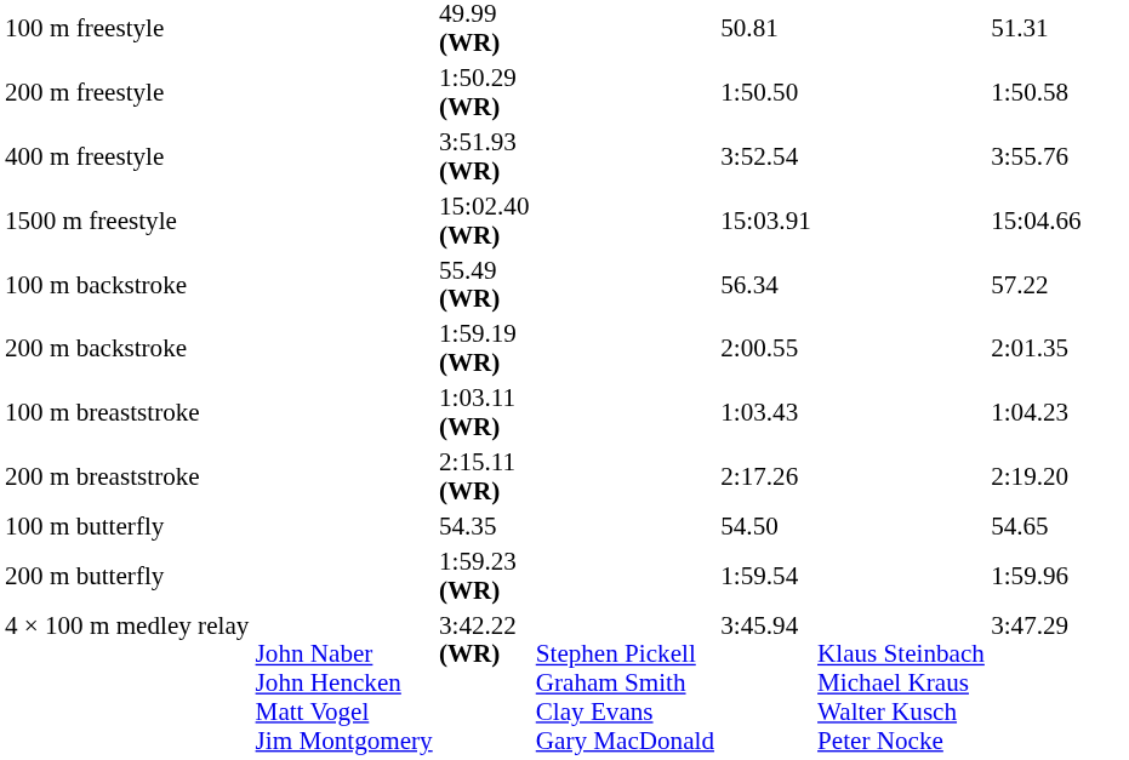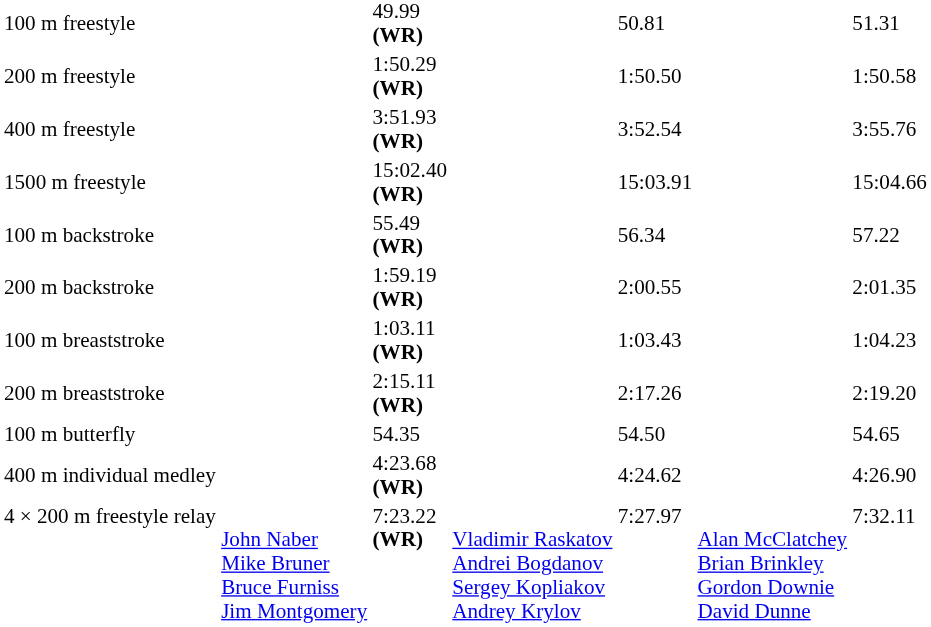 <table>
 <tr>
 <td>100 m freestyle<br></td>
 <td></td>
 <td>49.99 <br> <strong>(WR)</strong></td>
 <td></td>
 <td>50.81</td>
 <td></td>
 <td>51.31</td>
 </tr>
 <tr>
 <td>200 m freestyle<br></td>
 <td></td>
 <td>1:50.29 <br><strong>(WR)</strong></td>
 <td></td>
 <td>1:50.50</td>
 <td></td>
 <td>1:50.58</td>
 </tr>
 <tr>
 <td>400 m freestyle<br></td>
 <td></td>
 <td>3:51.93 <br><strong>(WR)</strong></td>
 <td></td>
 <td>3:52.54</td>
 <td></td>
 <td>3:55.76</td>
 </tr>
 <tr>
 <td>1500 m freestyle<br></td>
 <td></td>
 <td>15:02.40 <br><strong>(WR)</strong></td>
 <td></td>
 <td>15:03.91</td>
 <td></td>
 <td>15:04.66</td>
 </tr>
 <tr>
 <td>100 m backstroke<br></td>
 <td></td>
 <td>55.49 <br><strong>(WR)</strong></td>
 <td></td>
 <td>56.34</td>
 <td></td>
 <td>57.22</td>
 </tr>
 <tr>
 <td>200 m backstroke<br></td>
 <td></td>
 <td>1:59.19 <br><strong>(WR)</strong></td>
 <td></td>
 <td>2:00.55</td>
 <td></td>
 <td>2:01.35</td>
 </tr>
 <tr>
 <td>100 m breaststroke<br></td>
 <td></td>
 <td>1:03.11 <br><strong>(WR)</strong></td>
 <td></td>
 <td>1:03.43</td>
 <td></td>
 <td>1:04.23</td>
 </tr>
 <tr>
 <td>200 m breaststroke<br></td>
 <td></td>
 <td>2:15.11 <br><strong>(WR)</strong></td>
 <td></td>
 <td>2:17.26</td>
 <td></td>
 <td>2:19.20</td>
 </tr>
 <tr>
 <td>100 m butterfly<br></td>
 <td></td>
 <td>54.35</td>
 <td></td>
 <td>54.50</td>
 <td></td>
 <td>54.65</td>
 </tr>
 <tr>
-<td>200 m butterfly<br></td>
+<td>400 m individual medley<br></td>
 <td></td>
-<td>1:59.23 <br><strong>(WR)</strong></td>
+<td>4:23.68 <br><strong>(WR)</strong></td>
 <td></td>
-<td>1:59.54</td>
+<td>4:24.62</td>
 <td></td>
-<td>1:59.96</td>
+<td>4:26.90</td>
 </tr>
 <tr valign="top">
-<td>4 × 100 m medley relay<br></td>
-<td><br><a href='#'>John Naber</a><br><a href='#'>John Hencken</a><br><a href='#'>Matt Vogel</a><br><a href='#'>Jim Montgomery</a></td>
-<td>3:42.22 <br><strong>(WR)</strong></td>
-<td><br><a href='#'>Stephen Pickell</a><br><a href='#'>Graham Smith</a><br><a href='#'>Clay Evans</a><br><a href='#'>Gary MacDonald</a></td>
-<td>3:45.94</td>
-<td><br><a href='#'>Klaus Steinbach</a><br><a href='#'>Michael Kraus</a><br><a href='#'>Walter Kusch</a><br><a href='#'>Peter Nocke</a></td>
-<td>3:47.29</td>
+<td>4 × 200 m freestyle relay<br></td>
+<td><br><a href='#'>John Naber</a><br><a href='#'>Mike Bruner</a><br><a href='#'>Bruce Furniss</a><br><a href='#'>Jim Montgomery</a></td>
+<td>7:23.22 <br><strong>(WR)</strong></td>
+<td><br><a href='#'>Vladimir Raskatov</a><br><a href='#'>Andrei Bogdanov</a><br><a href='#'>Sergey Kopliakov</a><br><a href='#'>Andrey Krylov</a></td>
+<td>7:27.97</td>
+<td><br><a href='#'>Alan McClatchey</a><br><a href='#'>Brian Brinkley</a><br><a href='#'>Gordon Downie</a><br><a href='#'>David Dunne</a></td>
+<td>7:32.11</td>
 </tr>
 </table>
